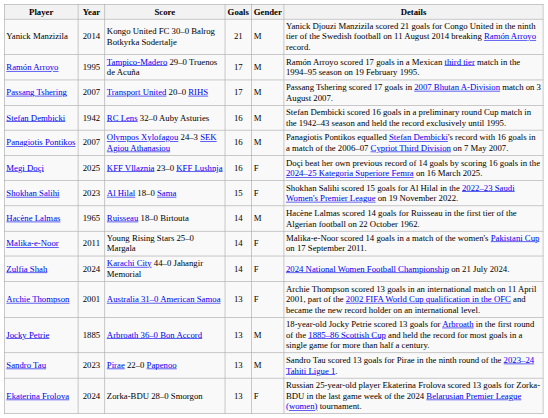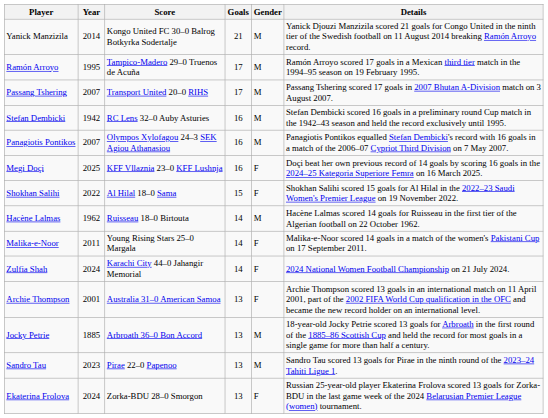 <table class="wikitable sortable" style="text-align:; font-size:88%;">
 <tr>
 <th width="14%">Player</th>
 <th width="5%">Year</th>
 <th width="23%">Score</th>
 <th width="5%">Goals</th>
 <th width="1%">Gender</th>
 <th width="50%">Details</th>
 </tr>
 <tr>
 <td> Yanick Manzizila</td>
 <td align="center">2014</td>
 <td>Kongo United FC 30–0 Balrog Botkyrka Sodertalje</td>
 <td align="center">21</td>
 <td>M</td>
 <td>Yanick Djouzi Manzizila scored 21 goals for Congo United in the ninth tier of the Swedish football on 11 August 2014 breaking <a href='#'>Ramón Arroyo</a> record.</td>
 </tr>
 <tr>
 <td> <a href='#'>Ramón Arroyo</a></td>
 <td align="center">1995</td>
 <td><a href='#'>Tampico-Madero</a> 29–0 Truenos de Acuña</td>
 <td align="center">17</td>
 <td>M</td>
 <td>Ramón Arroyo scored 17 goals in a Mexican <a href='#'>third tier</a> match in the 1994–95 season on 19 February 1995.</td>
 </tr>
 <tr>
 <td> <a href='#'>Passang Tshering</a></td>
 <td align="center">2007</td>
 <td><a href='#'>Transport United</a> 20–0 <a href='#'>RIHS</a></td>
 <td align="center">17</td>
 <td>M</td>
 <td>Passang Tshering scored 17 goals in <a href='#'>2007 Bhutan A-Division</a> match on 3 August 2007.</td>
 </tr>
 <tr>
 <td> <a href='#'>Stefan Dembicki</a></td>
 <td align="center">1942</td>
 <td><a href='#'>RC Lens</a> 32–0 Auby Asturies</td>
 <td align="center">16</td>
 <td>M</td>
 <td>Stefan Dembicki scored 16 goals in a preliminary round Cup match in the 1942–43 season and held the record exclusively until 1995.</td>
 </tr>
 <tr>
 <td> <a href='#'>Panagiotis Pontikos</a></td>
 <td align="center">2007</td>
 <td><a href='#'>Olympos Xylofagou</a> 24–3 <a href='#'>SEK Agiou Athanasiou</a></td>
 <td align="center">16</td>
 <td>M</td>
 <td>Panagiotis Pontikos equalled <a href='#'>Stefan Dembicki</a>'s record with 16 goals in a match of the 2006–07 <a href='#'>Cypriot Third Division</a> on 7 May 2007.</td>
 </tr>
 <tr>
 <td> <a href='#'>Megi Doçi</a></td>
 <td align="center">2025</td>
 <td><a href='#'>KFF Vllaznia</a> 23–0 <a href='#'>KFF Lushnja</a></td>
 <td align="center">16</td>
 <td>F</td>
 <td>Doçi beat her own previous record of 14 goals by scoring 16 goals in the <a href='#'>2024–25 Kategoria Superiore Femra</a> on 16 March 2025.</td>
 </tr>
 <tr>
 <td> <a href='#'>Shokhan Salihi</a></td>
-<td align="center">2023</td>
+<td align="center">2022</td>
 <td><a href='#'>Al Hilal</a> 18–0 <a href='#'>Sama</a></td>
 <td align="center">15</td>
 <td>F</td>
 <td>Shokhan Salihi scored 15 goals for Al Hilal in the <a href='#'>2022–23 Saudi Women's Premier League</a> on 19 November 2022.</td>
 </tr>
 <tr>
 <td> <a href='#'>Hacène Lalmas</a></td>
-<td align="center">1965</td>
+<td align="center">1962</td>
 <td><a href='#'>Ruisseau</a> 18–0 Birtouta</td>
 <td align="center">14</td>
 <td>M</td>
 <td>Hacène Lalmas scored 14 goals for Ruisseau in the first tier of the Algerian football on 22 October 1962.</td>
 </tr>
 <tr>
 <td> <a href='#'>Malika-e-Noor</a></td>
 <td align="center">2011</td>
 <td>Young Rising Stars 25–0 Margala</td>
 <td align="center">14</td>
 <td>F</td>
 <td>Malika-e-Noor scored 14 goals in a match of the women's <a href='#'>Pakistani Cup</a> on 17 September 2011.</td>
 </tr>
 <tr>
 <td> <a href='#'>Zulfia Shah</a></td>
 <td align="center">2024</td>
 <td><a href='#'>Karachi City</a> 44–0 Jahangir Memorial</td>
 <td align="center">14</td>
 <td>F</td>
 <td><a href='#'>2024 National Women Football Championship</a> on 21 July 2024.</td>
 </tr>
 <tr>
 <td> <a href='#'>Archie Thompson</a></td>
 <td align="center">2001</td>
 <td><a href='#'>Australia 31–0 American Samoa</a></td>
 <td align="center">13</td>
 <td>F</td>
 <td>Archie Thompson scored 13 goals in an international match on 11 April 2001, part of the <a href='#'>2002 FIFA World Cup qualification in the OFC</a> and became the new record holder on an international level.</td>
 </tr>
 <tr>
 <td> <a href='#'>Jocky Petrie</a></td>
 <td align="center">1885</td>
 <td><a href='#'>Arbroath 36–0 Bon Accord</a></td>
 <td align="center">13</td>
 <td>M</td>
 <td>18-year-old Jocky Petrie scored 13 goals for <a href='#'>Arbroath</a> in the first round of the <a href='#'>1885–86 Scottish Cup</a> and held the record for most goals in a single game for more than half a century.</td>
 </tr>
 <tr>
 <td> <a href='#'>Sandro Tau</a></td>
 <td align="center">2023</td>
 <td><a href='#'>Pirae</a> 22–0 <a href='#'>Papenoo</a></td>
 <td align="center">13</td>
 <td>M</td>
 <td>Sandro Tau scored 13 goals for Pirae in the ninth round of the <a href='#'>2023–24 Tahiti Ligue 1</a>.</td>
 </tr>
 <tr>
 <td> <a href='#'>Ekaterina Frolova</a></td>
 <td align="center">2024</td>
 <td>Zorka-BDU 28–0 Smorgon</td>
 <td align="center">13</td>
 <td>F</td>
 <td>Russian 25-year-old player Ekaterina Frolova scored 13 goals for Zorka-BDU in the last game week of the 2024 <a href='#'>Belarusian Premier League (women)</a> tournament.</td>
 </tr>
 </table>
